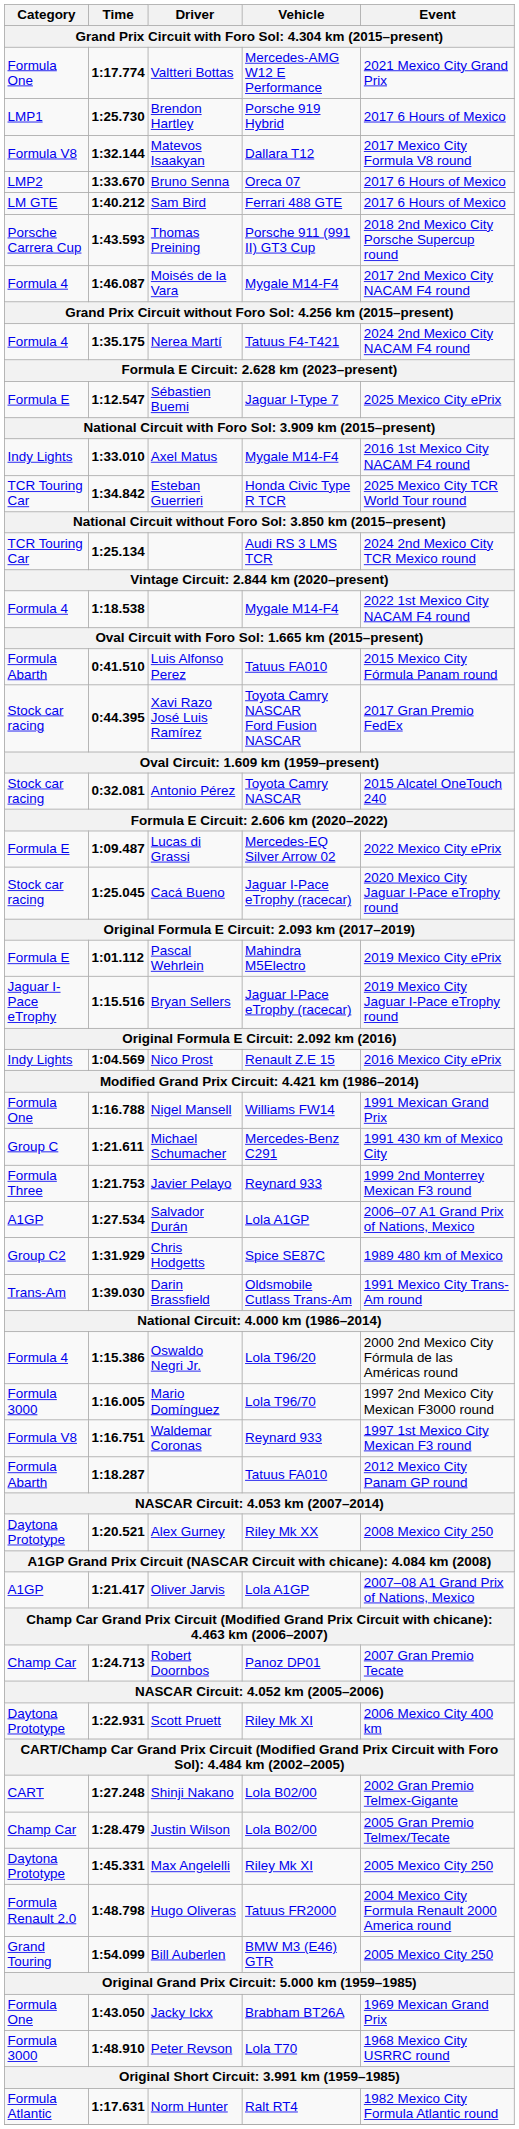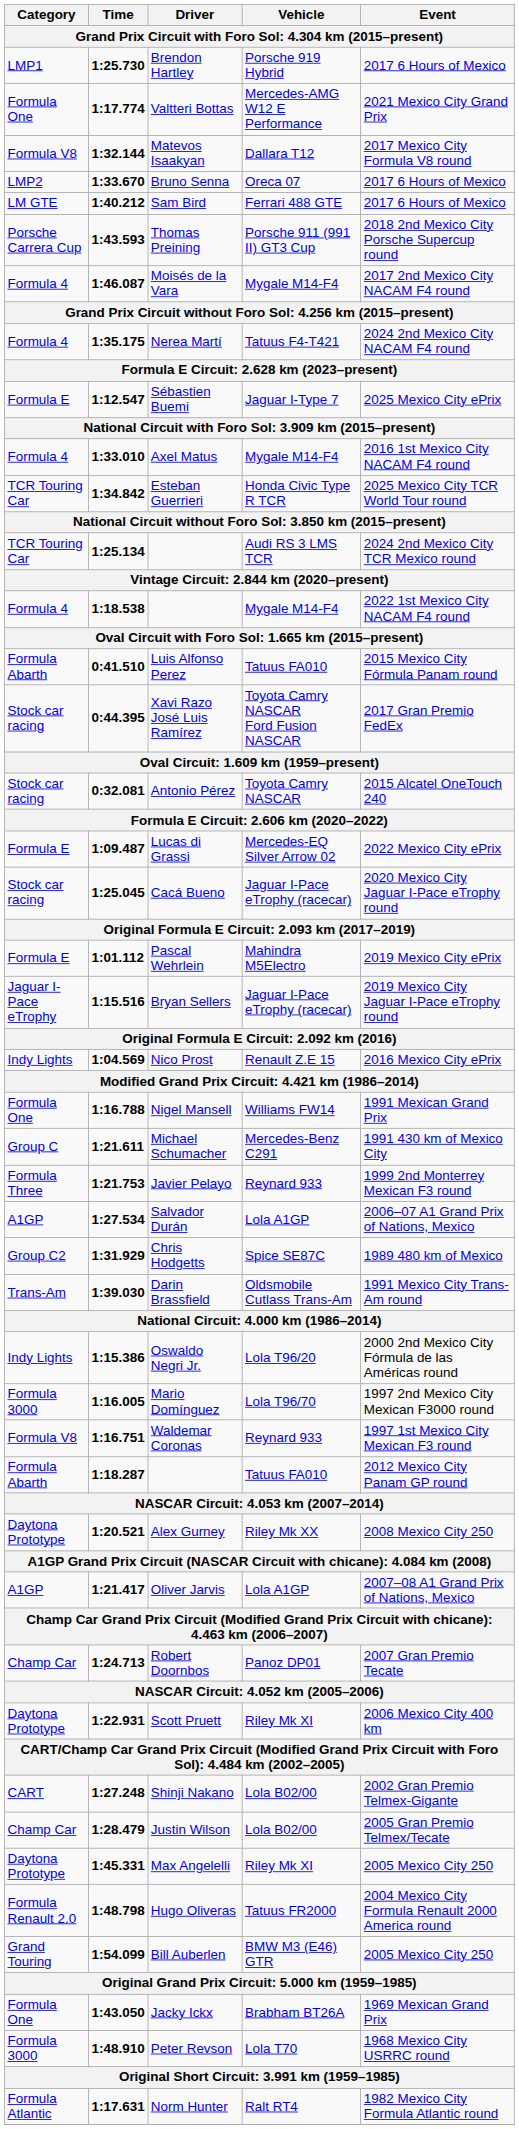 <table class="wikitable">
 <tr>
 <th>Category</th>
 <th>Time</th>
 <th>Driver</th>
 <th>Vehicle</th>
 <th>Event</th>
 </tr>
 <tr>
 <th colspan=5>Grand Prix Circuit with Foro Sol: 4.304 km (2015–present)</th>
 </tr>
 <tr>
+<td><a href='#'>LMP1</a></td>
+<td><strong>1:25.730</strong></td>
+<td><a href='#'>Brendon Hartley</a></td>
+<td><a href='#'>Porsche 919 Hybrid</a></td>
+<td><a href='#'>2017 6 Hours of Mexico</a></td>
+</tr>
+<tr>
 <td><a href='#'>Formula One</a></td>
 <td><strong>1:17.774</strong></td>
 <td><a href='#'>Valtteri Bottas</a></td>
 <td><a href='#'>Mercedes-AMG W12 E Performance</a></td>
 <td><a href='#'>2021 Mexico City Grand Prix</a></td>
-</tr>
-<tr>
-<td><a href='#'>LMP1</a></td>
-<td><strong>1:25.730</strong></td>
-<td><a href='#'>Brendon Hartley</a></td>
-<td><a href='#'>Porsche 919 Hybrid</a></td>
-<td><a href='#'>2017 6 Hours of Mexico</a></td>
 </tr>
 <tr>
 <td><a href='#'>Formula V8</a></td>
 <td><strong>1:32.144</strong></td>
 <td><a href='#'>Matevos Isaakyan</a></td>
 <td><a href='#'>Dallara T12</a></td>
 <td><a href='#'>2017 Mexico City Formula V8 round</a></td>
 </tr>
 <tr>
 <td><a href='#'>LMP2</a></td>
 <td><strong>1:33.670</strong></td>
 <td><a href='#'>Bruno Senna</a></td>
 <td><a href='#'>Oreca 07</a></td>
 <td><a href='#'>2017 6 Hours of Mexico</a></td>
 </tr>
 <tr>
 <td><a href='#'>LM GTE</a></td>
 <td><strong>1:40.212</strong></td>
 <td><a href='#'>Sam Bird</a></td>
 <td><a href='#'>Ferrari 488 GTE</a></td>
 <td><a href='#'>2017 6 Hours of Mexico</a></td>
 </tr>
 <tr>
 <td><a href='#'>Porsche Carrera Cup</a></td>
 <td><strong>1:43.593</strong></td>
 <td><a href='#'>Thomas Preining</a></td>
 <td><a href='#'>Porsche 911 (991 II) GT3 Cup</a></td>
 <td><a href='#'>2018 2nd Mexico City Porsche Supercup round</a></td>
 </tr>
 <tr>
 <td><a href='#'>Formula 4</a></td>
 <td><strong>1:46.087</strong></td>
 <td><a href='#'>Moisés de la Vara</a></td>
 <td><a href='#'>Mygale M14-F4</a></td>
 <td><a href='#'>2017 2nd Mexico City NACAM F4 round</a></td>
 </tr>
 <tr>
 <th colspan=5>Grand Prix Circuit without Foro Sol: 4.256 km (2015–present)</th>
 </tr>
 <tr>
 <td><a href='#'>Formula 4</a></td>
 <td><strong>1:35.175</strong></td>
 <td><a href='#'>Nerea Martí</a></td>
 <td><a href='#'>Tatuus F4-T421</a></td>
 <td><a href='#'>2024 2nd Mexico City NACAM F4 round</a></td>
 </tr>
 <tr>
 <th colspan=5>Formula E Circuit: 2.628 km (2023–present)</th>
 </tr>
 <tr>
 <td><a href='#'>Formula E</a></td>
 <td><strong>1:12.547</strong></td>
 <td><a href='#'>Sébastien Buemi</a></td>
 <td><a href='#'>Jaguar I-Type 7</a></td>
 <td><a href='#'>2025 Mexico City ePrix</a></td>
 </tr>
 <tr>
 <th colspan=5>National Circuit with Foro Sol: 3.909 km (2015–present)</th>
 </tr>
 <tr>
-<td><a href='#'>Indy Lights</a></td>
+<td><a href='#'>Formula 4</a></td>
 <td><strong>1:33.010</strong></td>
 <td><a href='#'>Axel Matus</a></td>
 <td><a href='#'>Mygale M14-F4</a></td>
 <td><a href='#'>2016 1st Mexico City NACAM F4 round</a></td>
 </tr>
 <tr>
 <td><a href='#'>TCR Touring Car</a></td>
 <td><strong>1:34.842</strong></td>
 <td><a href='#'>Esteban Guerrieri</a></td>
 <td><a href='#'>Honda Civic Type R TCR</a></td>
 <td><a href='#'>2025 Mexico City TCR World Tour round</a></td>
 </tr>
 <tr>
 <th colspan=5>National Circuit without Foro Sol: 3.850 km (2015–present)</th>
 </tr>
 <tr>
 <td><a href='#'>TCR Touring Car</a></td>
 <td><strong>1:25.134</strong></td>
 <td></td>
 <td><a href='#'>Audi RS 3 LMS TCR</a></td>
 <td><a href='#'>2024 2nd Mexico City TCR Mexico round</a></td>
 </tr>
 <tr>
 <th colspan=5>Vintage Circuit: 2.844 km (2020–present)</th>
 </tr>
 <tr>
 <td><a href='#'>Formula 4</a></td>
 <td><strong>1:18.538</strong></td>
 <td></td>
 <td><a href='#'>Mygale M14-F4</a></td>
 <td><a href='#'>2022 1st Mexico City NACAM F4 round</a></td>
 </tr>
 <tr>
 <th colspan=5>Oval Circuit with Foro Sol: 1.665 km (2015–present)</th>
 </tr>
 <tr>
 <td><a href='#'>Formula Abarth</a></td>
 <td><strong>0:41.510</strong></td>
 <td><a href='#'>Luis Alfonso Perez</a></td>
 <td><a href='#'>Tatuus FA010</a></td>
 <td><a href='#'>2015 Mexico City Fórmula Panam round</a></td>
 </tr>
 <tr>
 <td><a href='#'>Stock car racing</a></td>
 <td><strong>0:44.395</strong></td>
 <td><a href='#'>Xavi Razo</a><br><a href='#'>José Luis Ramírez</a></td>
 <td><a href='#'>Toyota Camry NASCAR</a><br><a href='#'>Ford Fusion NASCAR</a></td>
 <td><a href='#'>2017 Gran Premio FedEx</a></td>
 </tr>
 <tr>
 <th colspan=5>Oval Circuit: 1.609 km (1959–present)</th>
 </tr>
 <tr>
 <td><a href='#'>Stock car racing</a></td>
 <td><strong>0:32.081</strong></td>
 <td><a href='#'>Antonio Pérez</a></td>
 <td><a href='#'>Toyota Camry NASCAR</a></td>
 <td><a href='#'>2015 Alcatel OneTouch 240</a></td>
 </tr>
 <tr>
 <th colspan=5>Formula E Circuit: 2.606 km (2020–2022)</th>
 </tr>
 <tr>
 <td><a href='#'>Formula E</a></td>
 <td><strong>1:09.487</strong></td>
 <td><a href='#'>Lucas di Grassi</a></td>
 <td><a href='#'>Mercedes-EQ Silver Arrow 02</a></td>
 <td><a href='#'>2022 Mexico City ePrix</a></td>
 </tr>
 <tr>
 <td><a href='#'>Stock car racing</a></td>
 <td><strong>1:25.045</strong></td>
 <td><a href='#'>Cacá Bueno</a></td>
 <td><a href='#'>Jaguar I-Pace eTrophy (racecar)</a></td>
 <td><a href='#'>2020 Mexico City Jaguar I-Pace eTrophy round</a></td>
 </tr>
 <tr>
 <th colspan=5>Original Formula E Circuit: 2.093 km (2017–2019)</th>
 </tr>
 <tr>
 <td><a href='#'>Formula E</a></td>
 <td><strong>1:01.112</strong></td>
 <td><a href='#'>Pascal Wehrlein</a></td>
 <td><a href='#'>Mahindra M5Electro</a></td>
 <td><a href='#'>2019 Mexico City ePrix</a></td>
 </tr>
 <tr>
 <td><a href='#'>Jaguar I-Pace eTrophy</a></td>
 <td><strong>1:15.516</strong></td>
 <td><a href='#'>Bryan Sellers</a></td>
 <td><a href='#'>Jaguar I-Pace eTrophy (racecar)</a></td>
 <td><a href='#'>2019 Mexico City Jaguar I-Pace eTrophy round</a></td>
 </tr>
 <tr>
 <th colspan=5>Original Formula E Circuit: 2.092 km (2016)</th>
 </tr>
 <tr>
 <td><a href='#'>Indy Lights</a></td>
 <td><strong>1:04.569</strong></td>
 <td><a href='#'>Nico Prost</a></td>
 <td><a href='#'>Renault Z.E 15</a></td>
 <td><a href='#'>2016 Mexico City ePrix</a></td>
 </tr>
 <tr>
 <th colspan=5>Modified Grand Prix Circuit: 4.421 km (1986–2014)</th>
 </tr>
 <tr>
 <td><a href='#'>Formula One</a></td>
 <td><strong>1:16.788</strong></td>
 <td><a href='#'>Nigel Mansell</a></td>
 <td><a href='#'>Williams FW14</a></td>
 <td><a href='#'>1991 Mexican Grand Prix</a></td>
 </tr>
 <tr>
 <td><a href='#'>Group C</a></td>
 <td><strong>1:21.611</strong></td>
 <td><a href='#'>Michael Schumacher</a></td>
 <td><a href='#'>Mercedes-Benz C291</a></td>
 <td><a href='#'>1991 430 km of Mexico City</a></td>
 </tr>
 <tr>
 <td><a href='#'>Formula Three</a></td>
 <td><strong>1:21.753</strong></td>
 <td><a href='#'>Javier Pelayo</a></td>
 <td><a href='#'>Reynard 933</a></td>
 <td><a href='#'>1999 2nd Monterrey Mexican F3 round</a></td>
 </tr>
 <tr>
 <td><a href='#'>A1GP</a></td>
 <td><strong>1:27.534</strong></td>
 <td><a href='#'>Salvador Durán</a></td>
 <td><a href='#'>Lola A1GP</a></td>
 <td><a href='#'>2006–07 A1 Grand Prix of Nations, Mexico</a></td>
 </tr>
 <tr>
 <td><a href='#'>Group C2</a></td>
 <td><strong>1:31.929</strong></td>
 <td><a href='#'>Chris Hodgetts</a></td>
 <td><a href='#'>Spice SE87C</a></td>
 <td><a href='#'>1989 480 km of Mexico</a></td>
 </tr>
 <tr>
 <td><a href='#'>Trans-Am</a></td>
 <td><strong>1:39.030</strong></td>
 <td><a href='#'>Darin Brassfield</a></td>
 <td><a href='#'>Oldsmobile Cutlass Trans-Am</a></td>
 <td><a href='#'>1991 Mexico City Trans-Am round</a></td>
 </tr>
 <tr>
 <th colspan=5>National Circuit: 4.000 km (1986–2014)</th>
 </tr>
 <tr>
-<td><a href='#'>Formula 4</a></td>
+<td><a href='#'>Indy Lights</a></td>
 <td><strong>1:15.386</strong></td>
 <td><a href='#'>Oswaldo Negri Jr.</a></td>
 <td><a href='#'>Lola T96/20</a></td>
 <td>2000 2nd Mexico City Fórmula de las Américas round</td>
 </tr>
 <tr>
 <td><a href='#'>Formula 3000</a></td>
 <td><strong>1:16.005</strong></td>
 <td><a href='#'>Mario Domínguez</a></td>
 <td><a href='#'>Lola T96/70</a></td>
 <td>1997 2nd Mexico City Mexican F3000 round</td>
 </tr>
 <tr>
 <td><a href='#'>Formula V8</a></td>
 <td><strong>1:16.751</strong></td>
 <td><a href='#'>Waldemar Coronas</a></td>
 <td><a href='#'>Reynard 933</a></td>
 <td><a href='#'>1997 1st Mexico City Mexican F3 round</a></td>
 </tr>
 <tr>
 <td><a href='#'>Formula Abarth</a></td>
 <td><strong>1:18.287</strong></td>
 <td></td>
 <td><a href='#'>Tatuus FA010</a></td>
 <td><a href='#'>2012 Mexico City Panam GP round</a></td>
 </tr>
 <tr>
 <th colspan=5>NASCAR Circuit: 4.053 km (2007–2014)</th>
 </tr>
 <tr>
 <td><a href='#'>Daytona Prototype</a></td>
 <td><strong>1:20.521</strong></td>
 <td><a href='#'>Alex Gurney</a></td>
 <td><a href='#'>Riley Mk XX</a></td>
 <td><a href='#'>2008 Mexico City 250</a></td>
 </tr>
 <tr>
 <th colspan=5>A1GP Grand Prix Circuit (NASCAR Circuit with chicane): 4.084 km (2008)</th>
 </tr>
 <tr>
 <td><a href='#'>A1GP</a></td>
 <td><strong>1:21.417</strong></td>
 <td><a href='#'>Oliver Jarvis</a></td>
 <td><a href='#'>Lola A1GP</a></td>
 <td><a href='#'>2007–08 A1 Grand Prix of Nations, Mexico</a></td>
 </tr>
 <tr>
 <th colspan=5>Champ Car Grand Prix Circuit (Modified Grand Prix Circuit with chicane): 4.463 km (2006–2007)</th>
 </tr>
 <tr>
 <td><a href='#'>Champ Car</a></td>
 <td><strong>1:24.713</strong></td>
 <td><a href='#'>Robert Doornbos</a></td>
 <td><a href='#'>Panoz DP01</a></td>
 <td><a href='#'>2007 Gran Premio Tecate</a></td>
 </tr>
 <tr>
 <th colspan=5>NASCAR Circuit: 4.052 km (2005–2006)</th>
 </tr>
 <tr>
 <td><a href='#'>Daytona Prototype</a></td>
 <td><strong>1:22.931</strong></td>
 <td><a href='#'>Scott Pruett</a></td>
 <td><a href='#'>Riley Mk XI</a></td>
 <td><a href='#'>2006 Mexico City 400 km</a></td>
 </tr>
 <tr>
 <th colspan=5>CART/Champ Car Grand Prix Circuit (Modified Grand Prix Circuit with Foro Sol): 4.484 km (2002–2005)</th>
 </tr>
 <tr>
 <td><a href='#'>CART</a></td>
 <td><strong>1:27.248</strong></td>
 <td><a href='#'>Shinji Nakano</a></td>
 <td><a href='#'>Lola B02/00</a></td>
 <td><a href='#'>2002 Gran Premio Telmex-Gigante</a></td>
 </tr>
 <tr>
 <td><a href='#'>Champ Car</a></td>
 <td><strong>1:28.479</strong></td>
 <td><a href='#'>Justin Wilson</a></td>
 <td><a href='#'>Lola B02/00</a></td>
 <td><a href='#'>2005 Gran Premio Telmex/Tecate</a></td>
 </tr>
 <tr>
 <td><a href='#'>Daytona Prototype</a></td>
 <td><strong>1:45.331</strong></td>
 <td><a href='#'>Max Angelelli</a></td>
 <td><a href='#'>Riley Mk XI</a></td>
 <td><a href='#'>2005 Mexico City 250</a></td>
 </tr>
 <tr>
 <td><a href='#'>Formula Renault 2.0</a></td>
 <td><strong>1:48.798</strong></td>
 <td><a href='#'>Hugo Oliveras</a></td>
 <td><a href='#'>Tatuus FR2000</a></td>
 <td><a href='#'>2004 Mexico City Formula Renault 2000 America round</a></td>
 </tr>
 <tr>
 <td><a href='#'>Grand Touring</a></td>
 <td><strong>1:54.099</strong></td>
 <td><a href='#'>Bill Auberlen</a></td>
 <td><a href='#'>BMW M3 (E46) GTR</a></td>
 <td><a href='#'>2005 Mexico City 250</a></td>
 </tr>
 <tr>
 <th colspan=5>Original Grand Prix Circuit: 5.000 km (1959–1985)</th>
 </tr>
 <tr>
 <td><a href='#'>Formula One</a></td>
 <td><strong>1:43.050</strong></td>
 <td><a href='#'>Jacky Ickx</a></td>
 <td><a href='#'>Brabham BT26A</a></td>
 <td><a href='#'>1969 Mexican Grand Prix</a></td>
 </tr>
 <tr>
 <td><a href='#'>Formula 3000</a></td>
 <td><strong>1:48.910</strong></td>
 <td><a href='#'>Peter Revson</a></td>
 <td><a href='#'>Lola T70</a></td>
 <td><a href='#'>1968 Mexico City USRRC round</a></td>
 </tr>
 <tr>
 <th colspan=5>Original Short Circuit: 3.991 km (1959–1985)</th>
 </tr>
 <tr>
 <td><a href='#'>Formula Atlantic</a></td>
 <td><strong>1:17.631</strong></td>
 <td><a href='#'>Norm Hunter</a></td>
 <td><a href='#'>Ralt RT4</a></td>
 <td><a href='#'>1982 Mexico City Formula Atlantic round</a></td>
 </tr>
 <tr>
 </tr>
 </table>
